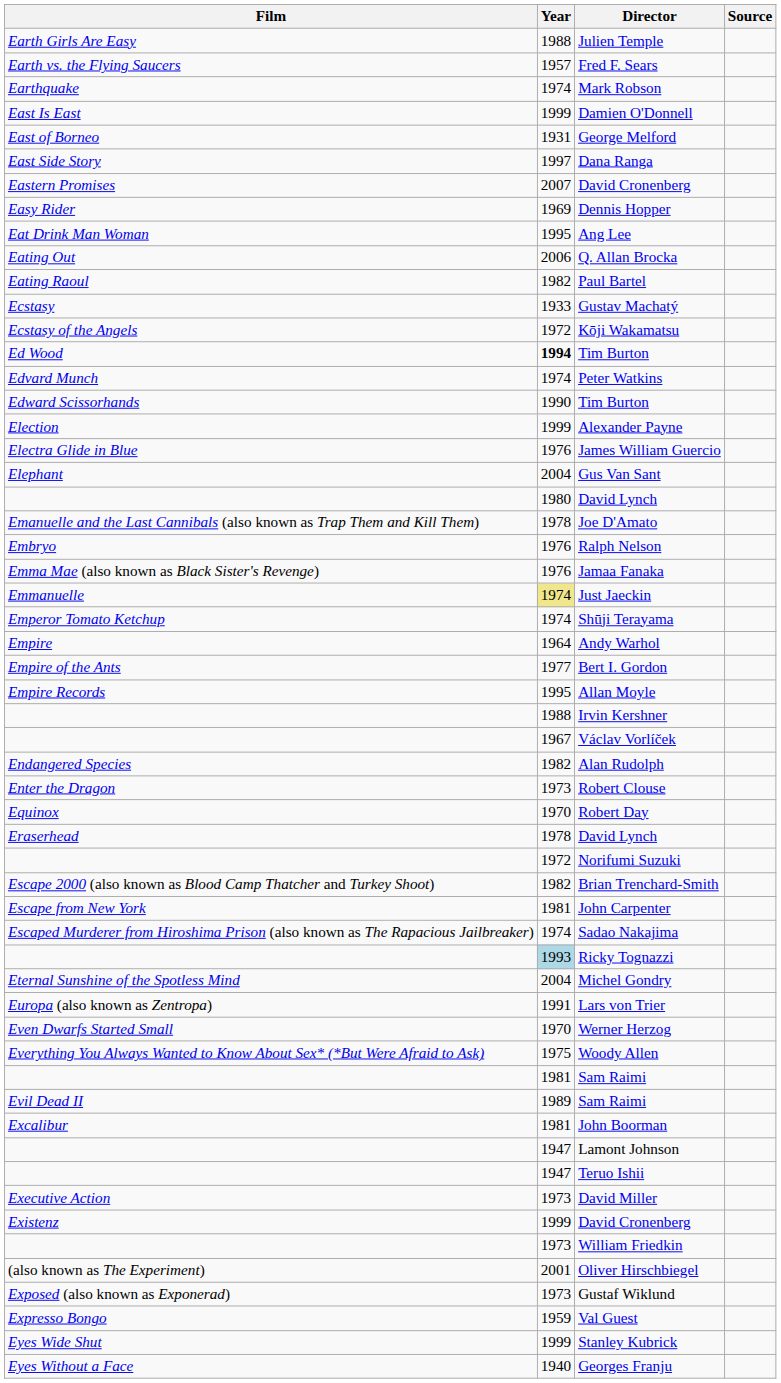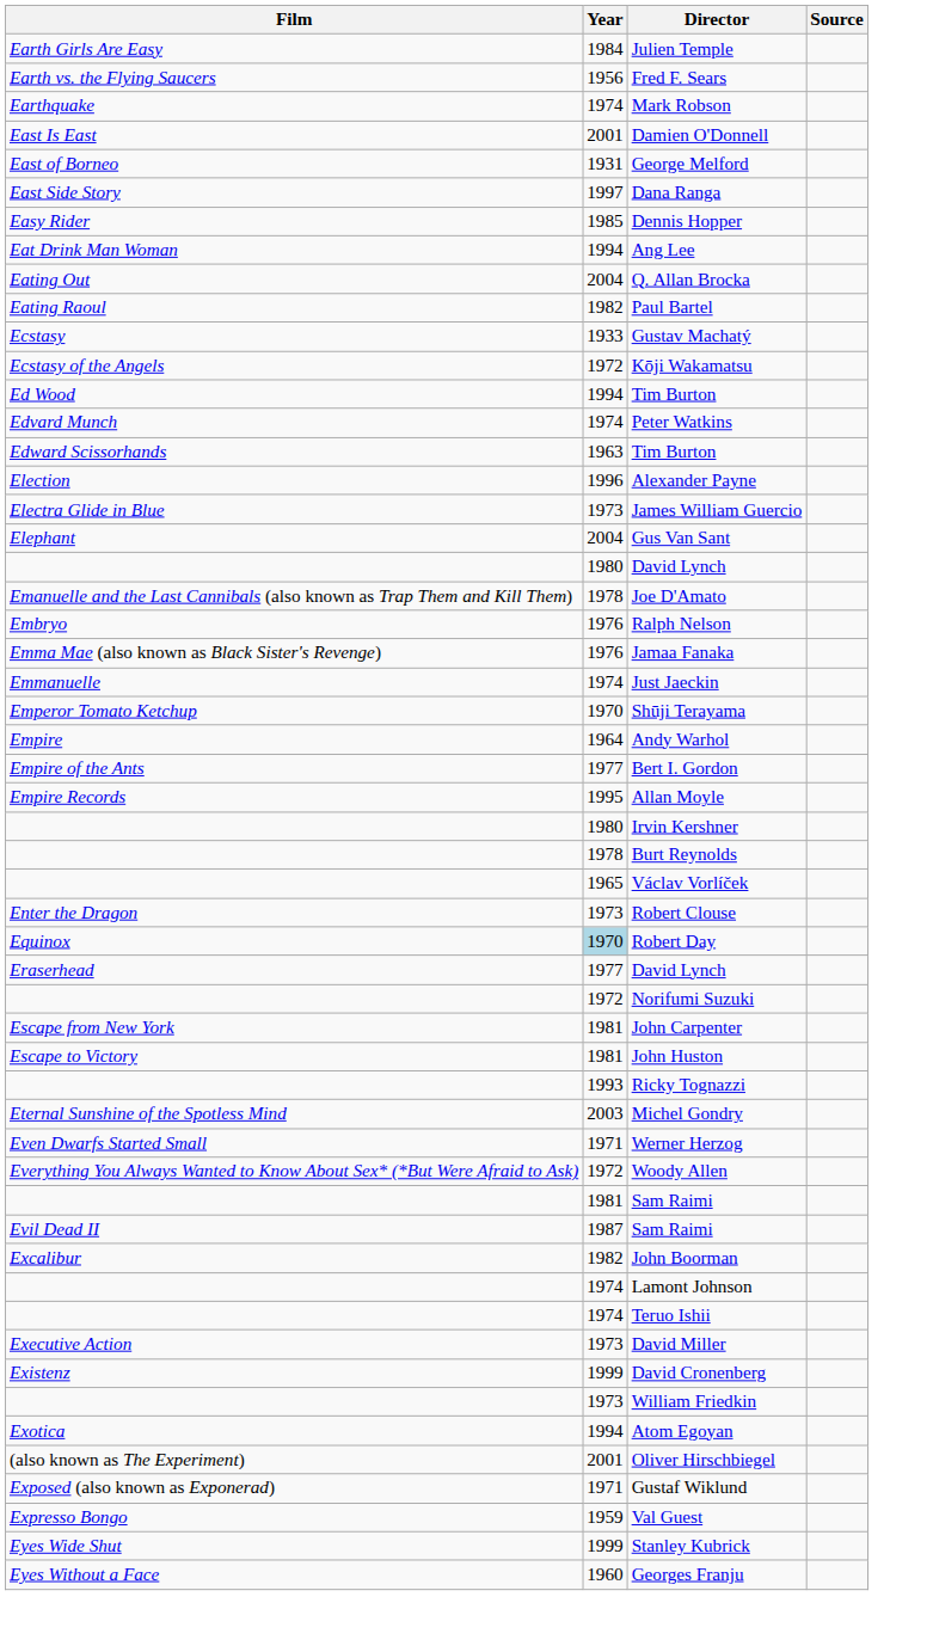 <table class="wikitable sortable">
 <tr>
 <th>Film</th>
 <th>Year</th>
 <th>Director</th>
 <th class="unsortable">Source</th>
 </tr>
 <tr>
 <td><em><a href='#'>Earth Girls Are Easy</a></em></td>
-<td>1988</td>
+<td>1984</td>
 <td><a href='#'>Julien Temple</a></td>
 <td></td>
 </tr>
 <tr>
 <td><em><a href='#'>Earth vs. the Flying Saucers</a></em></td>
-<td>1957</td>
+<td>1956</td>
 <td><a href='#'>Fred F. Sears</a></td>
 <td></td>
 </tr>
 <tr>
 <td><em><a href='#'>Earthquake</a></em></td>
 <td>1974</td>
 <td><a href='#'>Mark Robson</a></td>
 <td></td>
 </tr>
 <tr>
 <td><em><a href='#'>East Is East</a></em></td>
-<td>1999</td>
+<td>2001</td>
 <td><a href='#'>Damien O'Donnell</a></td>
 <td></td>
 </tr>
 <tr>
 <td><em><a href='#'>East of Borneo</a></em></td>
 <td>1931</td>
 <td><a href='#'>George Melford</a></td>
 <td></td>
 </tr>
 <tr>
 <td><em><a href='#'>East Side Story</a></em></td>
 <td>1997</td>
 <td><a href='#'>Dana Ranga</a></td>
 <td></td>
 </tr>
 <tr>
-<td><em><a href='#'>Eastern Promises</a></em></td>
-<td>2007</td>
-<td><a href='#'>David Cronenberg</a></td>
-<td></td>
-</tr>
-<tr>
 <td><em><a href='#'>Easy Rider</a></em></td>
-<td>1969</td>
+<td>1985</td>
 <td><a href='#'>Dennis Hopper</a></td>
 <td></td>
 </tr>
 <tr>
 <td><em><a href='#'>Eat Drink Man Woman</a></em></td>
-<td>1995</td>
+<td>1994</td>
 <td><a href='#'>Ang Lee</a></td>
 <td></td>
 </tr>
 <tr>
 <td><em><a href='#'>Eating Out</a></em></td>
-<td>2006</td>
+<td>2004</td>
 <td><a href='#'>Q. Allan Brocka</a></td>
 <td></td>
 </tr>
 <tr>
 <td><em><a href='#'>Eating Raoul</a></em></td>
 <td>1982</td>
 <td><a href='#'>Paul Bartel</a></td>
 <td></td>
 </tr>
 <tr>
 <td><em><a href='#'>Ecstasy</a></em></td>
 <td>1933</td>
 <td><a href='#'>Gustav Machatý</a></td>
 <td></td>
 </tr>
 <tr>
 <td><em><a href='#'>Ecstasy of the Angels</a></em></td>
 <td>1972</td>
 <td><a href='#'>Kōji Wakamatsu</a></td>
 <td></td>
 </tr>
 <tr>
 <td><em><a href='#'>Ed Wood</a></em></td>
-<td><strong>1994</strong></td>
+<td>1994</td>
 <td><a href='#'>Tim Burton</a></td>
 <td></td>
 </tr>
 <tr>
 <td><em><a href='#'>Edvard Munch</a></em></td>
 <td>1974</td>
 <td><a href='#'>Peter Watkins</a></td>
 <td></td>
 </tr>
 <tr>
 <td><em><a href='#'>Edward Scissorhands</a></em></td>
-<td>1990</td>
+<td>1963</td>
 <td><a href='#'>Tim Burton</a></td>
 <td></td>
 </tr>
 <tr>
 <td><em><a href='#'>Election</a></em></td>
-<td>1999</td>
+<td>1996</td>
 <td><a href='#'>Alexander Payne</a></td>
 <td></td>
 </tr>
 <tr>
 <td><em><a href='#'>Electra Glide in Blue</a></em></td>
-<td>1976</td>
+<td>1973</td>
 <td><a href='#'>James William Guercio</a></td>
 <td></td>
 </tr>
 <tr>
 <td><em><a href='#'>Elephant</a></em></td>
 <td>2004</td>
 <td><a href='#'>Gus Van Sant</a></td>
 <td></td>
 </tr>
 <tr>
 <td><em></em></td>
 <td>1980</td>
 <td><a href='#'>David Lynch</a></td>
 <td></td>
 </tr>
 <tr>
 <td><em><a href='#'>Emanuelle and the Last Cannibals</a></em> (also known as <em>Trap Them and Kill Them</em>)</td>
 <td>1978</td>
 <td><a href='#'>Joe D'Amato</a></td>
 <td></td>
 </tr>
 <tr>
 <td><em><a href='#'>Embryo</a></em></td>
 <td>1976</td>
 <td><a href='#'>Ralph Nelson</a></td>
 <td></td>
 </tr>
 <tr>
 <td><em><a href='#'>Emma Mae</a></em> (also known as <em>Black Sister's Revenge</em>)</td>
 <td>1976</td>
 <td><a href='#'>Jamaa Fanaka</a></td>
 <td></td>
 </tr>
 <tr>
 <td><em><a href='#'>Emmanuelle</a></em></td>
-<td style="background: khaki;">1974</td>
+<td>1974</td>
 <td><a href='#'>Just Jaeckin</a></td>
 <td></td>
 </tr>
 <tr>
 <td><em><a href='#'>Emperor Tomato Ketchup</a></em></td>
-<td>1974</td>
+<td>1970</td>
 <td><a href='#'>Shūji Terayama</a></td>
 <td></td>
 </tr>
 <tr>
 <td><em><a href='#'>Empire</a></em></td>
 <td>1964</td>
 <td><a href='#'>Andy Warhol</a></td>
 <td></td>
 </tr>
 <tr>
 <td><em><a href='#'>Empire of the Ants</a></em></td>
 <td>1977</td>
 <td><a href='#'>Bert I. Gordon</a></td>
 <td></td>
 </tr>
 <tr>
 <td><em><a href='#'>Empire Records</a></em></td>
 <td>1995</td>
 <td><a href='#'>Allan Moyle</a></td>
 <td></td>
 </tr>
 <tr>
 <td><em></em></td>
-<td>1988</td>
+<td>1980</td>
 <td><a href='#'>Irvin Kershner</a></td>
 <td></td>
 </tr>
 <tr>
 <td><em></em></td>
-<td>1967</td>
-<td><a href='#'>Václav Vorlíček</a></td>
+<td>1978</td>
+<td><a href='#'>Burt Reynolds</a></td>
 <td></td>
 </tr>
 <tr>
-<td><em><a href='#'>Endangered Species</a></em></td>
-<td>1982</td>
-<td><a href='#'>Alan Rudolph</a></td>
+<td><em></em></td>
+<td>1965</td>
+<td><a href='#'>Václav Vorlíček</a></td>
 <td></td>
 </tr>
 <tr>
 <td><em><a href='#'>Enter the Dragon</a></em></td>
 <td>1973</td>
 <td><a href='#'>Robert Clouse</a></td>
 <td></td>
 </tr>
 <tr>
 <td><em><a href='#'>Equinox</a></em></td>
-<td>1970</td>
+<td style="background: lightblue;">1970</td>
 <td><a href='#'>Robert Day</a></td>
 <td></td>
 </tr>
 <tr>
 <td><em><a href='#'>Eraserhead</a></em></td>
-<td>1978</td>
+<td>1977</td>
 <td><a href='#'>David Lynch</a></td>
 <td></td>
 </tr>
 <tr>
 <td><em></em></td>
 <td>1972</td>
 <td><a href='#'>Norifumi Suzuki</a></td>
 <td></td>
 </tr>
 <tr>
-<td><em><a href='#'>Escape 2000</a></em> (also known as <em>Blood Camp Thatcher</em> and <em>Turkey Shoot</em>)</td>
-<td>1982</td>
-<td><a href='#'>Brian Trenchard-Smith</a></td>
-<td></td>
-</tr>
-<tr>
 <td><em><a href='#'>Escape from New York</a></em></td>
 <td>1981</td>
 <td><a href='#'>John Carpenter</a></td>
 <td></td>
 </tr>
 <tr>
-<td><em><a href='#'>Escaped Murderer from Hiroshima Prison</a></em> (also known as <em>The Rapacious Jailbreaker</em>)</td>
-<td>1974</td>
-<td><a href='#'>Sadao Nakajima</a></td>
+<td><em><a href='#'>Escape to Victory</a></em></td>
+<td>1981</td>
+<td><a href='#'>John Huston</a></td>
 <td></td>
 </tr>
 <tr>
 <td><em></em></td>
-<td style="background: lightblue;">1993</td>
+<td>1993</td>
 <td><a href='#'>Ricky Tognazzi</a></td>
 <td></td>
 </tr>
 <tr>
 <td><em><a href='#'>Eternal Sunshine of the Spotless Mind</a></em></td>
-<td>2004</td>
+<td>2003</td>
 <td><a href='#'>Michel Gondry</a></td>
 <td></td>
 </tr>
 <tr>
-<td><em><a href='#'>Europa</a></em> (also known as <em>Zentropa</em>)</td>
-<td>1991</td>
-<td><a href='#'>Lars von Trier</a></td>
-<td></td>
-</tr>
-<tr>
 <td><em><a href='#'>Even Dwarfs Started Small</a></em></td>
-<td>1970</td>
+<td>1971</td>
 <td><a href='#'>Werner Herzog</a></td>
 <td></td>
 </tr>
 <tr>
 <td><em><a href='#'>Everything You Always Wanted to Know About Sex* (*But Were Afraid to Ask)</a></em></td>
-<td>1975</td>
+<td>1972</td>
 <td><a href='#'>Woody Allen</a></td>
 <td></td>
 </tr>
 <tr>
 <td><em></em></td>
 <td>1981</td>
 <td><a href='#'>Sam Raimi</a></td>
 <td></td>
 </tr>
 <tr>
 <td><em><a href='#'>Evil Dead II</a></em></td>
-<td>1989</td>
+<td>1987</td>
 <td><a href='#'>Sam Raimi</a></td>
 <td></td>
 </tr>
 <tr>
 <td><em><a href='#'>Excalibur</a></em></td>
-<td>1981</td>
+<td>1982</td>
 <td><a href='#'>John Boorman</a></td>
 <td></td>
 </tr>
 <tr>
 <td><em></em></td>
-<td>1947</td>
+<td>1974</td>
 <td>Lamont Johnson</td>
 <td></td>
 </tr>
 <tr>
 <td><em></em></td>
-<td>1947</td>
+<td>1974</td>
 <td><a href='#'>Teruo Ishii</a></td>
 <td></td>
 </tr>
 <tr>
 <td><em><a href='#'>Executive Action</a></em></td>
 <td>1973</td>
 <td><a href='#'>David Miller</a></td>
 <td></td>
 </tr>
 <tr>
 <td><em><a href='#'>Existenz</a></em></td>
 <td>1999</td>
 <td><a href='#'>David Cronenberg</a></td>
 <td></td>
 </tr>
 <tr>
 <td><em></em></td>
 <td>1973</td>
 <td><a href='#'>William Friedkin</a></td>
 <td></td>
 </tr>
 <tr>
+<td><em><a href='#'>Exotica</a></em></td>
+<td>1994</td>
+<td><a href='#'>Atom Egoyan</a></td>
+<td></td>
+</tr>
+<tr>
 <td><em></em> (also known as <em>The Experiment</em>)</td>
 <td>2001</td>
 <td><a href='#'>Oliver Hirschbiegel</a></td>
 <td></td>
 </tr>
 <tr>
 <td><em><a href='#'>Exposed</a></em> (also known as <em>Exponerad</em>)</td>
-<td>1973</td>
+<td>1971</td>
 <td>Gustaf Wiklund</td>
 <td></td>
 </tr>
 <tr>
 <td><em><a href='#'>Expresso Bongo</a></em></td>
 <td>1959</td>
 <td><a href='#'>Val Guest</a></td>
 <td></td>
 </tr>
 <tr>
 <td><em><a href='#'>Eyes Wide Shut</a></em></td>
 <td>1999</td>
 <td><a href='#'>Stanley Kubrick</a></td>
 <td></td>
 </tr>
 <tr>
 <td><em><a href='#'>Eyes Without a Face</a></em></td>
-<td>1940</td>
+<td>1960</td>
 <td><a href='#'>Georges Franju</a></td>
 <td></td>
 </tr>
 </table>
